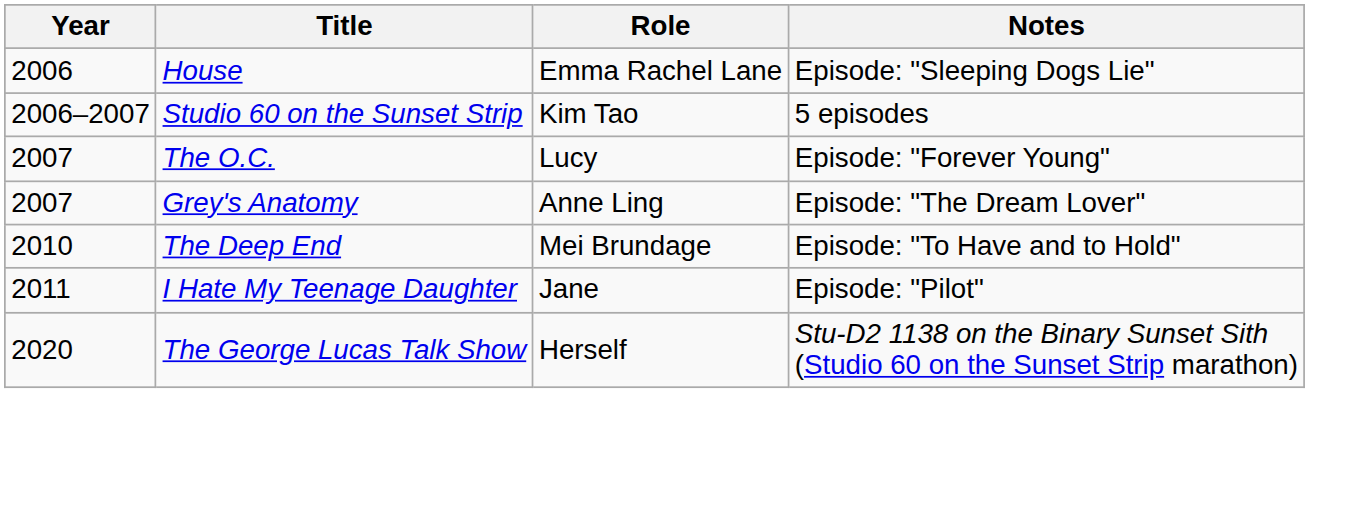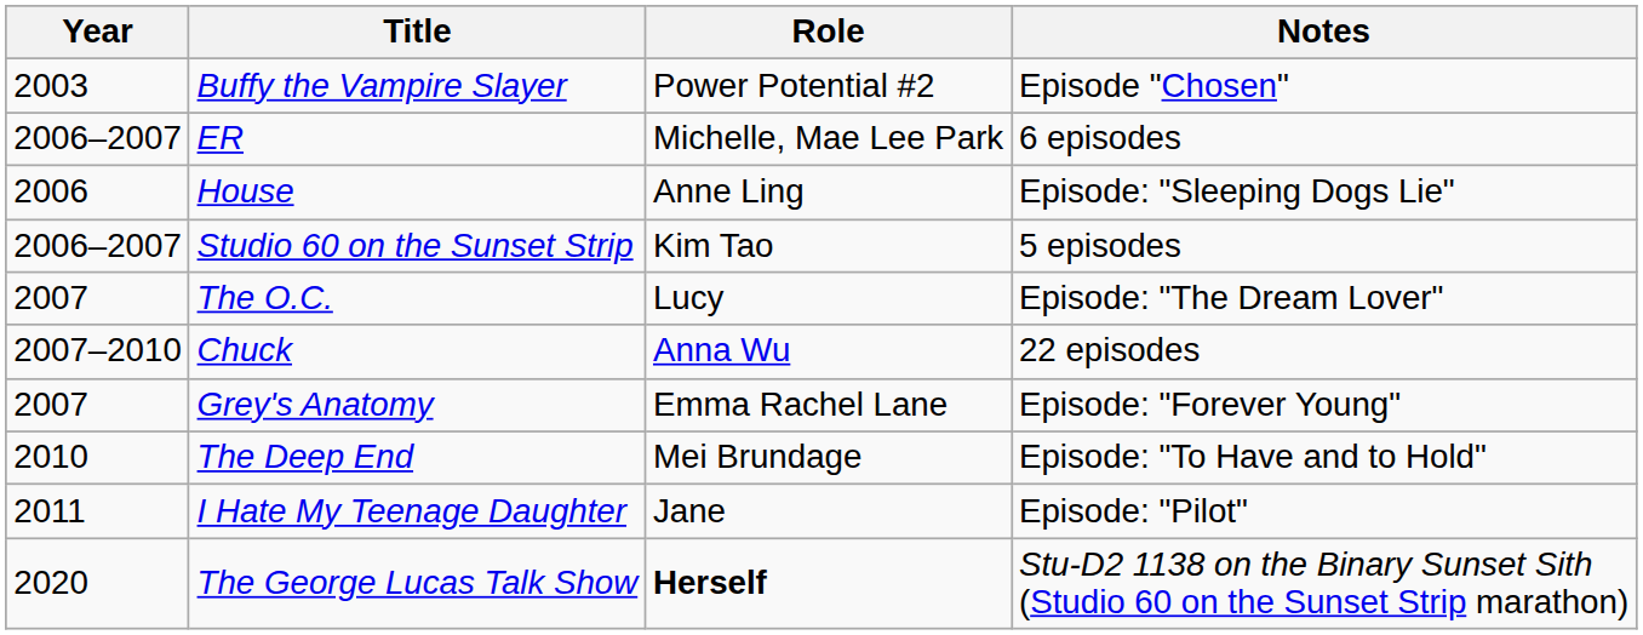 <table class="wikitable sortable">
 <tr>
 <th>Year</th>
 <th>Title</th>
 <th>Role</th>
 <th>Notes</th>
 </tr>
 <tr>
+<td>2003</td>
+<td><em><a href='#'>Buffy the Vampire Slayer</a></em></td>
+<td>Power Potential #2</td>
+<td>Episode "<a href='#'>Chosen</a>"</td>
+</tr>
+<tr>
+<td>2006–2007</td>
+<td><em><a href='#'>ER</a></em></td>
+<td>Michelle, Mae Lee Park</td>
+<td>6 episodes</td>
+</tr>
+<tr>
 <td>2006</td>
 <td><em><a href='#'>House</a></em></td>
-<td>Emma Rachel Lane</td>
+<td>Anne Ling</td>
 <td>Episode: "Sleeping Dogs Lie"</td>
 </tr>
 <tr>
 <td>2006–2007</td>
 <td><em><a href='#'>Studio 60 on the Sunset Strip</a></em></td>
 <td>Kim Tao</td>
 <td>5 episodes</td>
 </tr>
 <tr>
 <td>2007</td>
 <td><em><a href='#'>The O.C.</a></em></td>
 <td>Lucy</td>
-<td>Episode: "Forever Young"</td>
+<td>Episode: "The Dream Lover"</td>
+</tr>
+<tr>
+<td>2007–2010</td>
+<td><em><a href='#'>Chuck</a></em></td>
+<td><a href='#'>Anna Wu</a></td>
+<td>22 episodes</td>
 </tr>
 <tr>
 <td>2007</td>
 <td><em><a href='#'>Grey's Anatomy</a></em></td>
-<td>Anne Ling</td>
-<td>Episode: "The Dream Lover"</td>
+<td>Emma Rachel Lane</td>
+<td>Episode: "Forever Young"</td>
 </tr>
 <tr>
 <td>2010</td>
 <td><em><a href='#'>The Deep End</a></em></td>
 <td>Mei Brundage</td>
 <td>Episode: "To Have and to Hold"</td>
 </tr>
 <tr>
 <td>2011</td>
 <td><em><a href='#'>I Hate My Teenage Daughter</a></em></td>
 <td>Jane</td>
 <td>Episode: "Pilot"</td>
 </tr>
 <tr>
 <td>2020</td>
 <td><em><a href='#'>The George Lucas Talk Show</a></em></td>
-<td>Herself</td>
+<td><strong>Herself</strong></td>
 <td><em>Stu-D2 1138 on the Binary Sunset Sith</em><br>(<a href='#'>Studio 60 on the Sunset Strip</a> marathon)</td>
 </tr>
 </table>
